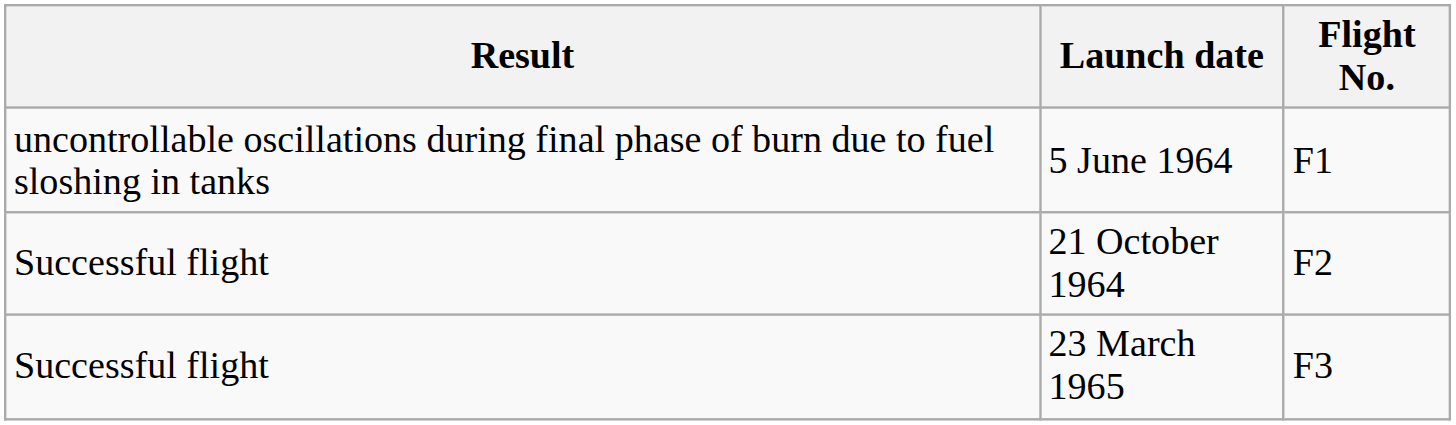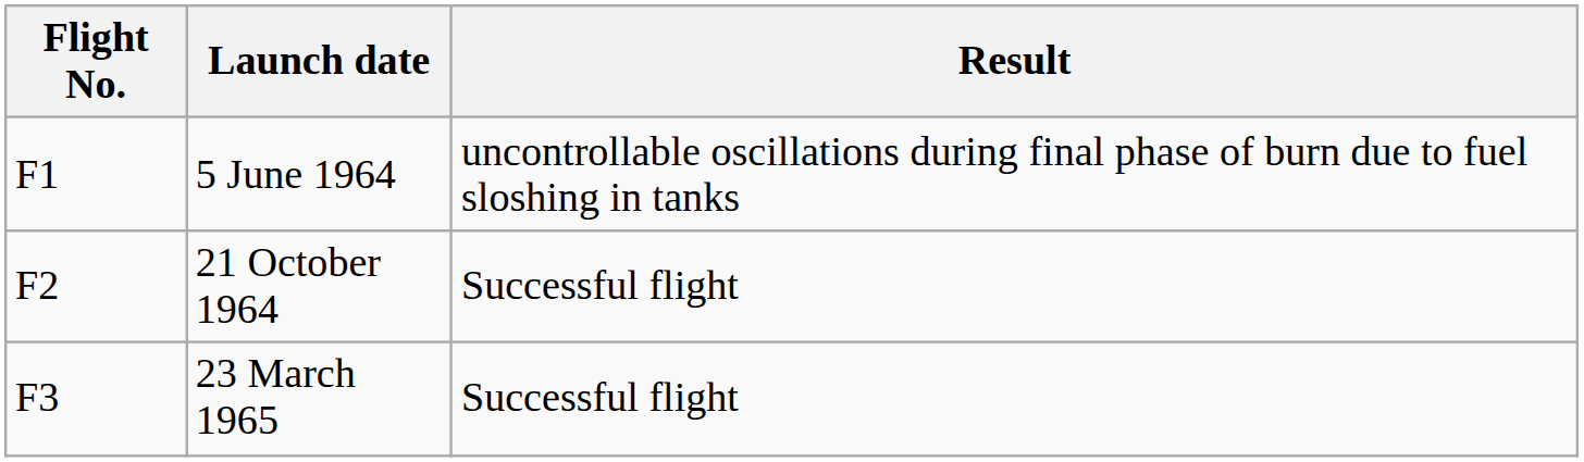 <table class="wikitable sortable">
 <tr>
+<th>Flight No.</th>
+<th>Launch date</th>
 <th>Result</th>
-<th>Launch date</th>
-<th>Flight No.</th>
 </tr>
 <tr>
+<td>F1</td>
+<td>5 June 1964</td>
 <td>uncontrollable oscillations during final phase of burn due to fuel sloshing in tanks</td>
-<td>5 June 1964</td>
-<td>F1</td>
 </tr>
 <tr>
+<td>F2</td>
+<td>21 October 1964</td>
 <td>Successful flight</td>
-<td>21 October 1964</td>
-<td>F2</td>
 </tr>
 <tr>
+<td>F3</td>
+<td>23 March 1965</td>
 <td>Successful flight</td>
-<td>23 March 1965</td>
-<td>F3</td>
 </tr>
 </table>
